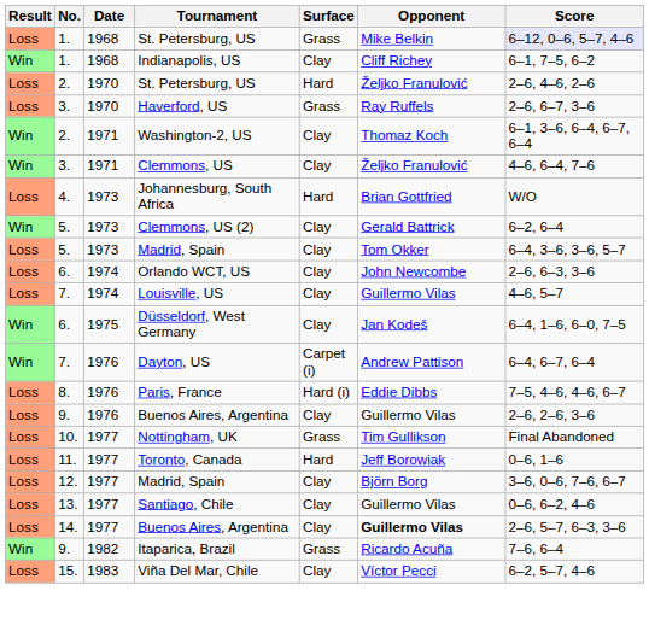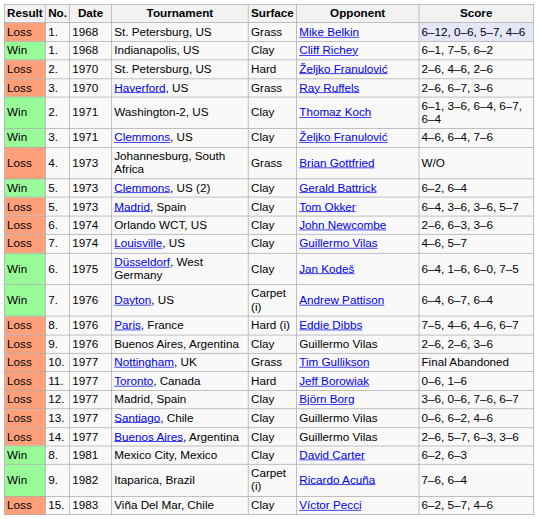 <table class="sortable wikitable">
 <tr>
 <th style="width:45px">Result</th>
 <th style="width:25px">No.</th>
 <th style="width:50px">Date</th>
 <th style="width:180px">Tournament</th>
 <th style="width:50px">Surface</th>
 <th style="width:160px">Opponent</th>
 <th style="width:150px" class="unsortable">Score</th>
 </tr>
 <tr>
 <td style="background:#ffa07a;">Loss</td>
 <td>1.</td>
 <td>1968</td>
 <td>St. Petersburg, US</td>
 <td>Grass</td>
 <td> <a href='#'>Mike Belkin</a></td>
 <td style="background: lavender;">6–12, 0–6, 5–7, 4–6</td>
 </tr>
 <tr>
 <td style="background:#98fb98;">Win</td>
 <td>1.</td>
 <td>1968</td>
 <td>Indianapolis, US</td>
 <td>Clay</td>
 <td> <a href='#'>Cliff Richey</a></td>
 <td>6–1, 7–5, 6–2</td>
 </tr>
 <tr>
 <td style="background:#ffa07a;">Loss</td>
 <td>2.</td>
 <td>1970</td>
 <td>St. Petersburg, US</td>
 <td>Hard</td>
 <td> <a href='#'>Željko Franulović</a></td>
 <td>2–6, 4–6, 2–6</td>
 </tr>
 <tr>
 <td style="background:#ffa07a;">Loss</td>
 <td>3.</td>
 <td>1970</td>
 <td><a href='#'>Haverford</a>, US</td>
 <td>Grass</td>
 <td> <a href='#'>Ray Ruffels</a></td>
 <td>2–6, 6–7, 3–6</td>
 </tr>
 <tr>
 <td style="background:#98fb98;">Win</td>
 <td>2.</td>
 <td>1971</td>
 <td>Washington-2, US</td>
 <td>Clay</td>
 <td> <a href='#'>Thomaz Koch</a></td>
 <td>6–1, 3–6, 6–4, 6–7, 6–4</td>
 </tr>
 <tr>
 <td style="background:#98fb98;">Win</td>
 <td>3.</td>
 <td>1971</td>
 <td><a href='#'>Clemmons</a>, US</td>
 <td>Clay</td>
 <td> <a href='#'>Željko Franulović</a></td>
 <td>4–6, 6–4, 7–6</td>
 </tr>
 <tr>
 <td style="background:#ffa07a;">Loss</td>
 <td>4.</td>
 <td>1973</td>
 <td>Johannesburg, South Africa</td>
-<td>Hard</td>
+<td>Grass</td>
 <td> <a href='#'>Brian Gottfried</a></td>
 <td>W/O</td>
 </tr>
 <tr>
 <td style="background:#98fb98;">Win</td>
 <td>5.</td>
 <td>1973</td>
 <td><a href='#'>Clemmons</a>, US (2)</td>
 <td>Clay</td>
 <td> <a href='#'>Gerald Battrick</a></td>
 <td>6–2, 6–4</td>
 </tr>
 <tr>
 <td style="background:#ffa07a;">Loss</td>
 <td>5.</td>
 <td>1973</td>
 <td><a href='#'>Madrid</a>, Spain</td>
 <td>Clay</td>
 <td> <a href='#'>Tom Okker</a></td>
 <td>6–4, 3–6, 3–6, 5–7</td>
 </tr>
 <tr>
 <td style="background:#ffa07a;">Loss</td>
 <td>6.</td>
 <td>1974</td>
 <td>Orlando WCT, US</td>
 <td>Clay</td>
 <td> <a href='#'>John Newcombe</a></td>
 <td>2–6, 6–3, 3–6</td>
 </tr>
 <tr>
 <td style="background:#ffa07a;">Loss</td>
 <td>7.</td>
 <td>1974</td>
 <td><a href='#'>Louisville</a>, US</td>
 <td>Clay</td>
 <td> <a href='#'>Guillermo Vilas</a></td>
 <td>4–6, 5–7</td>
 </tr>
 <tr>
 <td style="background:#98fb98;">Win</td>
 <td>6.</td>
 <td>1975</td>
 <td><a href='#'>Düsseldorf</a>, West Germany</td>
 <td>Clay</td>
 <td> <a href='#'>Jan Kodeš</a></td>
 <td>6–4, 1–6, 6–0, 7–5</td>
 </tr>
 <tr>
 <td style="background:#98fb98;">Win</td>
 <td>7.</td>
 <td>1976</td>
 <td><a href='#'>Dayton</a>, US</td>
 <td>Carpet (i)</td>
 <td> <a href='#'>Andrew Pattison</a></td>
 <td>6–4, 6–7, 6–4</td>
 </tr>
 <tr>
 <td style="background:#ffa07a;">Loss</td>
 <td>8.</td>
 <td>1976</td>
 <td><a href='#'>Paris</a>, France</td>
 <td>Hard (i)</td>
 <td> <a href='#'>Eddie Dibbs</a></td>
 <td>7–5, 4–6, 4–6, 6–7</td>
 </tr>
 <tr>
 <td style="background:#ffa07a;">Loss</td>
 <td>9.</td>
 <td>1976</td>
 <td>Buenos Aires, Argentina</td>
 <td>Clay</td>
 <td> Guillermo Vilas</td>
 <td>2–6, 2–6, 3–6</td>
 </tr>
 <tr>
 <td style="background:#ffa07a;">Loss</td>
 <td>10.</td>
 <td>1977</td>
 <td><a href='#'>Nottingham</a>, UK</td>
 <td>Grass</td>
 <td> <a href='#'>Tim Gullikson</a></td>
 <td>Final Abandoned</td>
 </tr>
 <tr>
 <td style="background:#ffa07a;">Loss</td>
 <td>11.</td>
 <td>1977</td>
 <td><a href='#'>Toronto</a>, Canada</td>
 <td>Hard</td>
 <td> <a href='#'>Jeff Borowiak</a></td>
 <td>0–6, 1–6</td>
 </tr>
 <tr>
 <td style="background:#ffa07a;">Loss</td>
 <td>12.</td>
 <td>1977</td>
 <td>Madrid, Spain</td>
 <td>Clay</td>
 <td> <a href='#'>Björn Borg</a></td>
 <td>3–6, 0–6, 7–6, 6–7</td>
 </tr>
 <tr>
 <td style="background:#ffa07a;">Loss</td>
 <td>13.</td>
 <td>1977</td>
 <td><a href='#'>Santiago</a>, Chile</td>
 <td>Clay</td>
 <td> Guillermo Vilas</td>
 <td>0–6, 6–2, 4–6</td>
 </tr>
 <tr>
 <td style="background:#ffa07a;">Loss</td>
 <td>14.</td>
 <td>1977</td>
 <td><a href='#'>Buenos Aires</a>, Argentina</td>
 <td>Clay</td>
-<td><strong> Guillermo Vilas</strong></td>
+<td> Guillermo Vilas</td>
 <td>2–6, 5–7, 6–3, 3–6</td>
+</tr>
+<tr>
+<td style="background:#98fb98;">Win</td>
+<td>8.</td>
+<td>1981</td>
+<td>Mexico City, Mexico</td>
+<td>Clay</td>
+<td> <a href='#'>David Carter</a></td>
+<td>6–2, 6–3</td>
 </tr>
 <tr>
 <td style="background:#98fb98;">Win</td>
 <td>9.</td>
 <td>1982</td>
 <td>Itaparica, Brazil</td>
-<td>Grass</td>
+<td>Carpet (i)</td>
 <td> <a href='#'>Ricardo Acuña</a></td>
 <td>7–6, 6–4</td>
 </tr>
 <tr>
 <td style="background:#ffa07a;">Loss</td>
 <td>15.</td>
 <td>1983</td>
 <td>Viña Del Mar, Chile</td>
 <td>Clay</td>
 <td> <a href='#'>Víctor Pecci</a></td>
 <td>6–2, 5–7, 4–6</td>
 </tr>
 </table>
